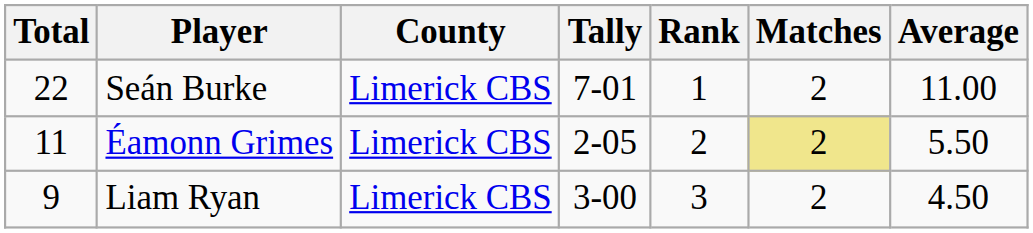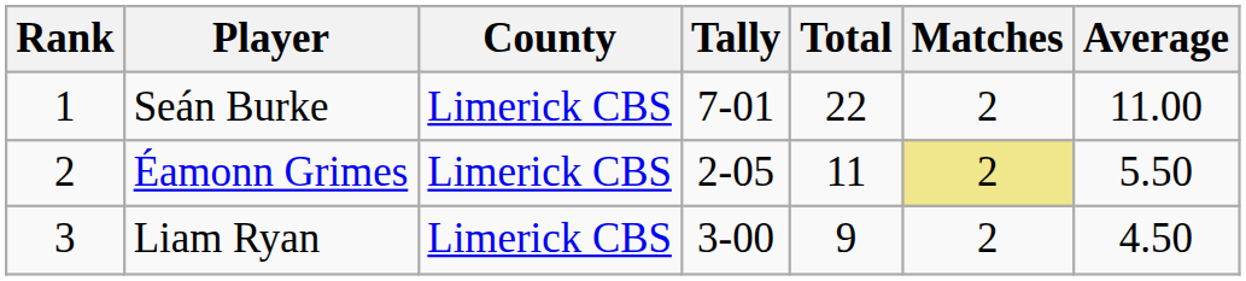 <table class="wikitable">
 <tr>
-<th>Total</th>
+<th>Rank</th>
 <th>Player</th>
 <th>County</th>
 <th>Tally</th>
-<th>Rank</th>
+<th>Total</th>
 <th>Matches</th>
 <th>Average</th>
 </tr>
 <tr>
-<td align=center>22</td>
+<td rowspan=1 align=center>1</td>
 <td>Seán Burke</td>
 <td><a href='#'>Limerick CBS</a></td>
 <td align=center>7-01</td>
-<td rowspan=1 align=center>1</td>
+<td align=center>22</td>
 <td align=center>2</td>
 <td align=center>11.00</td>
 </tr>
 <tr>
-<td align=center>11</td>
+<td rowspan=1 align=center>2</td>
 <td><a href='#'>Éamonn Grimes</a></td>
 <td><a href='#'>Limerick CBS</a></td>
 <td align=center>2-05</td>
-<td rowspan=1 align=center>2</td>
+<td align=center>11</td>
 <td align=center style="background: khaki;">2</td>
 <td align=center>5.50</td>
 </tr>
 <tr>
-<td align=center>9</td>
+<td rowspan=1 align=center>3</td>
 <td>Liam Ryan</td>
 <td><a href='#'>Limerick CBS</a></td>
 <td align=center>3-00</td>
-<td rowspan=1 align=center>3</td>
+<td align=center>9</td>
 <td align=center>2</td>
 <td align=center>4.50</td>
 </tr>
 </table>
